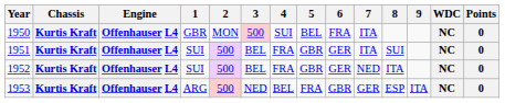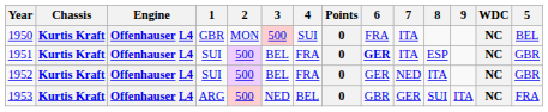 <table class="wikitable" style="text-align:center; font-size:90%">
 <tr>
 <th>Year</th>
 <th>Chassis</th>
 <th>Engine</th>
 <th>1</th>
 <th>2</th>
 <th>3</th>
 <th>4</th>
-<th>5</th>
+<th>Points</th>
 <th>6</th>
 <th>7</th>
 <th>8</th>
 <th>9</th>
 <th>WDC</th>
-<th>Points</th>
+<th>5</th>
 </tr>
 <tr>
 <td><a href='#'>1950</a></td>
 <th><a href='#'>Kurtis Kraft</a></th>
 <th><a href='#'>Offenhauser</a> <a href='#'>L4</a></th>
 <td><a href='#'>GBR</a></td>
 <td><a href='#'>MON</a></td>
 <td style="background:#ffcfcf;"><a href='#'>500</a><br></td>
 <td><a href='#'>SUI</a></td>
-<td><a href='#'>BEL</a></td>
+<th>0</th>
 <td><a href='#'>FRA</a></td>
 <td><a href='#'>ITA</a></td>
 <td></td>
 <td></td>
 <th>NC</th>
-<th>0</th>
+<td><a href='#'>BEL</a></td>
 </tr>
 <tr>
 <td><a href='#'>1951</a></td>
 <th><a href='#'>Kurtis Kraft</a></th>
 <th><a href='#'>Offenhauser</a> <a href='#'>L4</a></th>
 <td><a href='#'>SUI</a></td>
 <td style="background:#EFCFFF;"><a href='#'>500</a><br></td>
 <td><a href='#'>BEL</a></td>
 <td><a href='#'>FRA</a></td>
-<td><a href='#'>GBR</a></td>
-<td><a href='#'>GER</a></td>
+<th>0</th>
+<td><strong><a href='#'>GER</a></strong></td>
 <td><a href='#'>ITA</a></td>
-<td><a href='#'>SUI</a></td>
+<td><a href='#'>ESP</a></td>
 <td></td>
 <th>NC</th>
-<th>0</th>
+<td><a href='#'>GBR</a></td>
 </tr>
 <tr>
 <td><a href='#'>1952</a></td>
 <th><a href='#'>Kurtis Kraft</a></th>
 <th><a href='#'>Offenhauser</a> <a href='#'>L4</a></th>
 <td><a href='#'>SUI</a></td>
 <td style="background:#EFCFFF;"><a href='#'>500</a><br></td>
 <td><a href='#'>BEL</a></td>
 <td><a href='#'>FRA</a></td>
-<td><a href='#'>GBR</a></td>
+<th>0</th>
 <td><a href='#'>GER</a></td>
 <td><a href='#'>NED</a></td>
 <td><a href='#'>ITA</a></td>
 <td></td>
 <th>NC</th>
-<th>0</th>
+<td><a href='#'>GBR</a></td>
 </tr>
 <tr>
 <td><a href='#'>1953</a></td>
 <th><a href='#'>Kurtis Kraft</a></th>
 <th><a href='#'>Offenhauser</a> <a href='#'>L4</a></th>
 <td><a href='#'>ARG</a></td>
 <td style="background:#ffcfcf;"><a href='#'>500</a><br></td>
 <td><a href='#'>NED</a></td>
 <td><a href='#'>BEL</a></td>
-<td><a href='#'>FRA</a></td>
+<th>0</th>
 <td><a href='#'>GBR</a></td>
 <td><a href='#'>GER</a></td>
-<td><a href='#'>ESP</a></td>
+<td><a href='#'>SUI</a></td>
 <td><a href='#'>ITA</a></td>
 <th>NC</th>
-<th>0</th>
+<td><a href='#'>FRA</a></td>
 </tr>
 </table>
